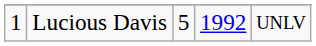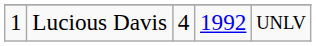 <table class="wikitable">
 <tr>
 </tr>
 <tr>
 <td>1</td>
 <td>Lucious Davis</td>
-<td>5</td>
+<td>4</td>
 <td><a href='#'>1992</a></td>
 <td style="font-size:80%;">UNLV</td>
 </tr>
 </table>
